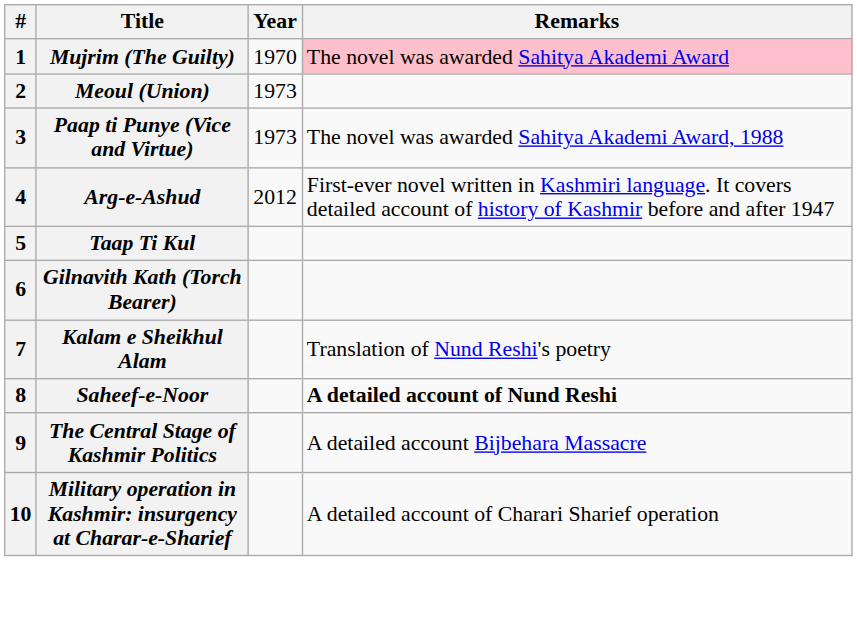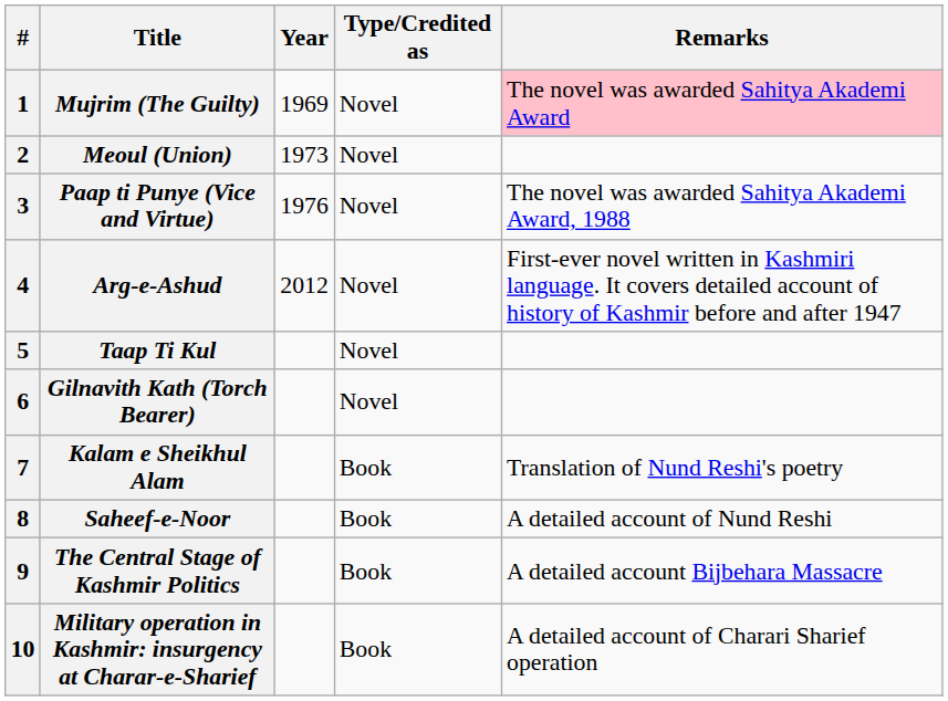 <table class="wikitable sortable plainrowheaders" width=100%>
 <tr>
 <th scope="col" width=2%>#</th>
 <th scope="col" width=25%>Title</th>
 <th scope="col">Year</th>
+<th scope="col">Type/Credited as</th>
 <th scope="col">Remarks</th>
 </tr>
 <tr>
 <th scope="row" align="left">1</th>
 <th><em>Mujrim (The Guilty)</em></th>
-<td>1970</td>
+<td>1969</td>
+<td>Novel</td>
 <td style="background: pink;">The novel was awarded <a href='#'>Sahitya Akademi Award</a></td>
 </tr>
 <tr>
 <th scope="row" align="left">2</th>
 <th><em>Meoul (Union)</em></th>
 <td>1973</td>
+<td>Novel</td>
 <td></td>
 </tr>
 <tr>
 <th scope="row" align="left">3</th>
 <th><em>Paap ti Punye (Vice and Virtue)</em></th>
-<td>1973</td>
+<td>1976</td>
+<td>Novel</td>
 <td>The novel was awarded <a href='#'>Sahitya Akademi Award, 1988</a></td>
 </tr>
 <tr>
 <th scope="row" align="left">4</th>
 <th><em>Arg-e-Ashud</em></th>
 <td>2012</td>
+<td>Novel</td>
 <td>First-ever novel written in <a href='#'>Kashmiri language</a>. It covers detailed account of <a href='#'>history of Kashmir</a> before and after 1947</td>
 </tr>
 <tr>
 <th scope="row" align="left">5</th>
 <th><em>Taap Ti Kul</em></th>
 <td></td>
+<td>Novel</td>
 <td></td>
 </tr>
 <tr>
 <th scope="row" align="left">6</th>
 <th><em>Gilnavith Kath (Torch Bearer)</em></th>
 <td></td>
+<td>Novel</td>
 <td></td>
 </tr>
 <tr>
 <th scope="row" align="left">7</th>
 <th><em>Kalam e Sheikhul Alam</em></th>
 <td></td>
+<td>Book</td>
 <td>Translation of <a href='#'>Nund Reshi</a>'s poetry</td>
 </tr>
 <tr>
 <th scope="row" align="left">8</th>
 <th><em>Saheef-e-Noor</em></th>
 <td></td>
-<td><strong>A detailed account of Nund Reshi</strong></td>
+<td>Book</td>
+<td>A detailed account of Nund Reshi</td>
 </tr>
 <tr>
 <th scope="row" align="left">9</th>
 <th><em>The Central Stage of Kashmir Politics</em></th>
 <td></td>
+<td>Book</td>
 <td>A detailed account <a href='#'>Bijbehara Massacre</a></td>
 </tr>
 <tr>
 <th scope="row" align="left">10</th>
 <th><em>Military operation in Kashmir: insurgency at Charar-e-Sharief</em></th>
 <td></td>
+<td>Book</td>
 <td>A detailed account of Charari Sharief operation</td>
 </tr>
 </table>
